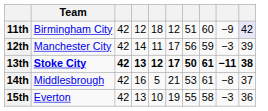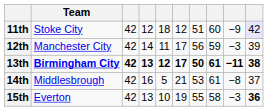 <table class="wikitable" style="text-align:center">
 <tr>
 <th scope="col"></th>
 <th scope="col">Team</th>
 <th scope="col"></th>
 <th scope="col"></th>
 <th scope="col"></th>
 <th scope="col"></th>
 <th scope="col"></th>
 <th scope="col"></th>
 <th scope="col"></th>
 <th scope="col"></th>
 </tr>
 <tr>
 <th scope="row">11th</th>
-<td align="left"><a href='#'>Birmingham City</a></td>
+<td align="left"><a href='#'>Stoke City</a></td>
 <td>42</td>
 <td>12</td>
 <td>18</td>
 <td>12</td>
 <td>51</td>
 <td>60</td>
 <td>−9</td>
 <td style="background: lavender;">42</td>
 </tr>
 <tr>
 <th scope="row">12th</th>
 <td align="left"><a href='#'>Manchester City</a></td>
 <td>42</td>
 <td>14</td>
 <td>11</td>
 <td>17</td>
 <td>56</td>
 <td>59</td>
 <td>−3</td>
 <td>39</td>
 </tr>
 <tr style="font-weight:bold">
 <th scope="row">13th</th>
-<td align="left"><a href='#'>Stoke City</a></td>
+<td align="left"><a href='#'>Birmingham City</a></td>
 <td>42</td>
 <td>13</td>
 <td>12</td>
 <td>17</td>
 <td>50</td>
 <td>61</td>
 <td>−11</td>
 <td>38</td>
 </tr>
 <tr>
 <th scope="row">14th</th>
 <td align="left"><a href='#'>Middlesbrough</a></td>
 <td>42</td>
 <td>16</td>
 <td>5</td>
 <td>21</td>
 <td>53</td>
 <td>61</td>
 <td>−8</td>
 <td>37</td>
 </tr>
 <tr>
 <th scope="row">15th</th>
 <td align="left"><a href='#'>Everton</a></td>
 <td>42</td>
 <td>13</td>
 <td>10</td>
 <td>19</td>
 <td>55</td>
 <td>58</td>
 <td>−3</td>
-<td>36</td>
+<td><strong>36</strong></td>
 </tr>
 </table>
